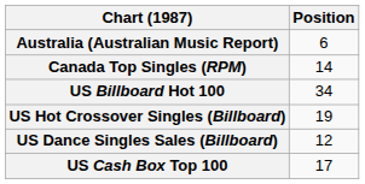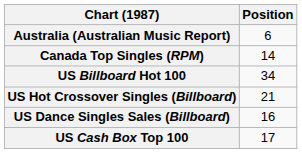 <table class="wikitable sortable plainrowheaders" style="text-align:center">
 <tr>
 <th scope="col">Chart (1987)</th>
 <th scope="col">Position</th>
 </tr>
 <tr>
 <th scope="row">Australia (Australian Music Report)</th>
 <td>6</td>
 </tr>
 <tr>
 <th scope="row">Canada Top Singles (<em>RPM</em>)</th>
 <td>14</td>
 </tr>
 <tr>
 <th scope="row">US <em>Billboard</em> Hot 100</th>
 <td>34</td>
 </tr>
 <tr>
 <th scope="row">US Hot Crossover Singles (<em>Billboard</em>)</th>
-<td>19</td>
+<td>21</td>
 </tr>
 <tr>
 <th scope="row">US Dance Singles Sales (<em>Billboard</em>)</th>
-<td>12</td>
+<td>16</td>
 </tr>
 <tr>
 <th scope="row">US <em>Cash Box</em> Top 100</th>
 <td>17</td>
 </tr>
 </table>
